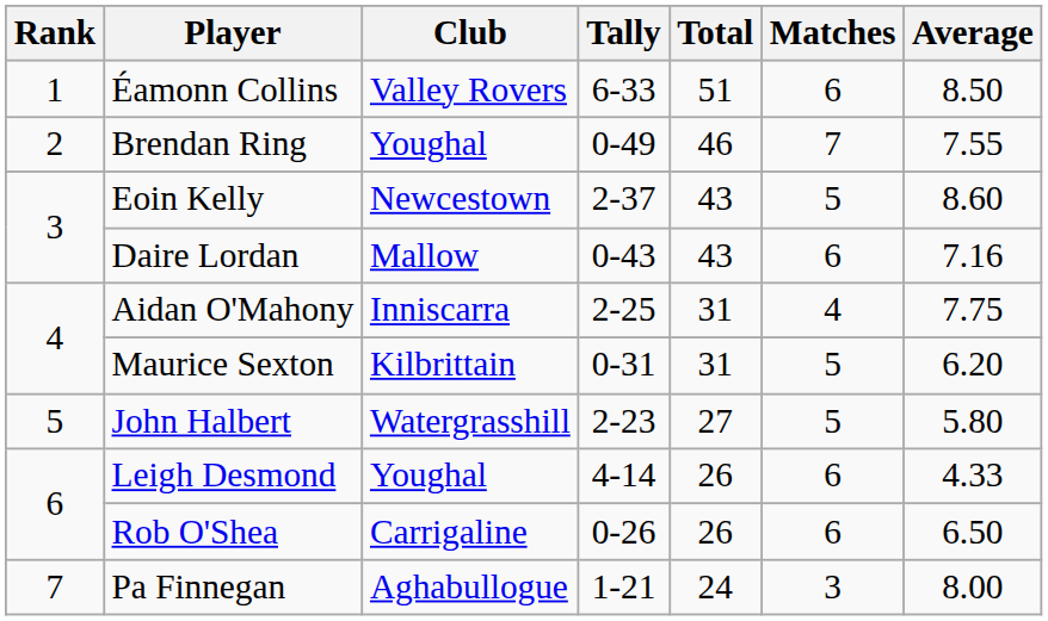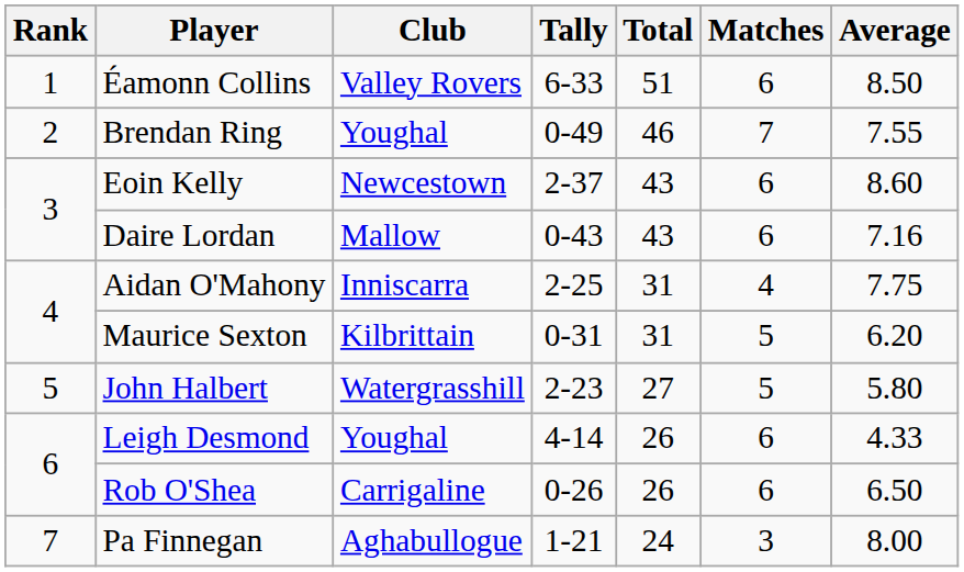 <table class="wikitable">
 <tr>
 <th>Rank</th>
 <th>Player</th>
 <th>Club</th>
 <th>Tally</th>
 <th>Total</th>
 <th>Matches</th>
 <th>Average</th>
 </tr>
 <tr>
 <td rowspan=1 align=center>1</td>
 <td>Éamonn Collins</td>
 <td><a href='#'>Valley Rovers</a></td>
 <td align=center>6-33</td>
 <td align=center>51</td>
 <td align=center>6</td>
 <td align=center>8.50</td>
 </tr>
 <tr>
 <td rowspan=1 align=center>2</td>
 <td>Brendan Ring</td>
 <td><a href='#'>Youghal</a></td>
 <td align=center>0-49</td>
 <td align=center>46</td>
 <td align=center>7</td>
 <td align=center>7.55</td>
 </tr>
 <tr>
 <td rowspan=2 align=center>3</td>
 <td>Eoin Kelly</td>
 <td><a href='#'>Newcestown</a></td>
 <td align=center>2-37</td>
 <td align=center>43</td>
-<td align=center>5</td>
+<td align=center>6</td>
 <td align=center>8.60</td>
 </tr>
 <tr>
 <td>Daire Lordan</td>
 <td><a href='#'>Mallow</a></td>
 <td align=center>0-43</td>
 <td align=center>43</td>
 <td align=center>6</td>
 <td align=center>7.16</td>
 </tr>
 <tr>
 <td rowspan=2 align=center>4</td>
 <td>Aidan O'Mahony</td>
 <td><a href='#'>Inniscarra</a></td>
 <td align=center>2-25</td>
 <td align=center>31</td>
 <td align=center>4</td>
 <td align=center>7.75</td>
 </tr>
 <tr>
 <td>Maurice Sexton</td>
 <td><a href='#'>Kilbrittain</a></td>
 <td align=center>0-31</td>
 <td align=center>31</td>
 <td align=center>5</td>
 <td align=center>6.20</td>
 </tr>
 <tr>
 <td rowspan=1 align=center>5</td>
 <td><a href='#'>John Halbert</a></td>
 <td><a href='#'>Watergrasshill</a></td>
 <td align=center>2-23</td>
 <td align=center>27</td>
 <td align=center>5</td>
 <td align=center>5.80</td>
 </tr>
 <tr>
 <td rowspan=2 align=center>6</td>
 <td><a href='#'>Leigh Desmond</a></td>
 <td><a href='#'>Youghal</a></td>
 <td align=center>4-14</td>
 <td align=center>26</td>
 <td align=center>6</td>
 <td align=center>4.33</td>
 </tr>
 <tr>
 <td><a href='#'>Rob O'Shea</a></td>
 <td><a href='#'>Carrigaline</a></td>
 <td align=center>0-26</td>
 <td align=center>26</td>
 <td align=center>6</td>
 <td align=center>6.50</td>
 </tr>
 <tr>
 <td rowspan=1 align=center>7</td>
 <td>Pa Finnegan</td>
 <td><a href='#'>Aghabullogue</a></td>
 <td align=center>1-21</td>
 <td align=center>24</td>
 <td align=center>3</td>
 <td align=center>8.00</td>
 </tr>
 </table>
